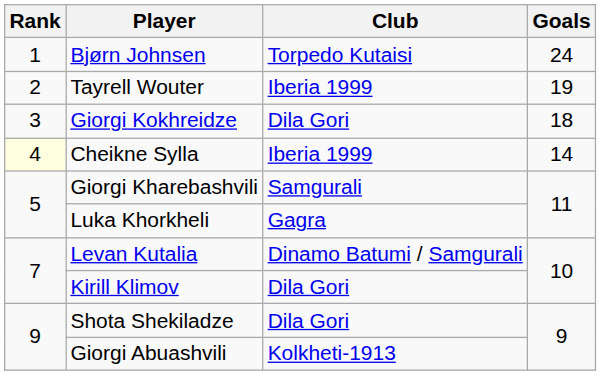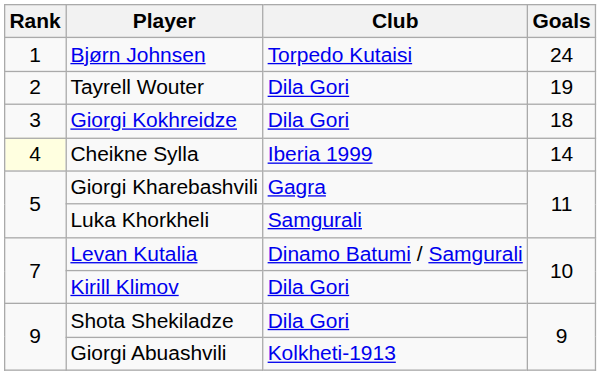 <table class="wikitable" style="text-align:center;">
 <tr>
 <th>Rank</th>
 <th>Player</th>
 <th>Club</th>
 <th>Goals</th>
 </tr>
 <tr>
 <td>1</td>
 <td align="left"> <a href='#'>Bjørn Johnsen</a></td>
 <td align="left"><a href='#'>Torpedo Kutaisi</a></td>
 <td>24</td>
 </tr>
 <tr>
 <td>2</td>
 <td align="left"> Tayrell Wouter</td>
-<td align="left"><a href='#'>Iberia 1999</a></td>
+<td align="left"><a href='#'>Dila Gori</a></td>
 <td>19</td>
 </tr>
 <tr>
 <td>3</td>
 <td align="left"> <a href='#'>Giorgi Kokhreidze</a></td>
 <td align="left"><a href='#'>Dila Gori</a></td>
 <td>18</td>
 </tr>
 <tr>
 <td style="background: lightyellow;">4</td>
 <td align="left"> Cheikne Sylla</td>
 <td align="left"><a href='#'>Iberia 1999</a></td>
 <td>14</td>
 </tr>
 <tr>
 <td rowspan="2">5</td>
 <td align="left"> Giorgi Kharebashvili</td>
-<td align="left"><a href='#'>Samgurali</a></td>
+<td align="left"><a href='#'>Gagra</a></td>
 <td rowspan="2">11</td>
 </tr>
 <tr>
 <td align="left"> Luka Khorkheli</td>
-<td align="left"><a href='#'>Gagra</a></td>
+<td align="left"><a href='#'>Samgurali</a></td>
 </tr>
 <tr>
 <td rowspan="2">7</td>
 <td align="left"> <a href='#'>Levan Kutalia</a></td>
 <td align="left"><a href='#'>Dinamo Batumi</a> / <a href='#'>Samgurali</a></td>
 <td rowspan="2">10</td>
 </tr>
 <tr>
 <td align="left"> <a href='#'>Kirill Klimov</a></td>
 <td align="left"><a href='#'>Dila Gori</a></td>
 </tr>
 <tr>
 <td rowspan="2">9</td>
 <td align="left"> Shota Shekiladze</td>
 <td align="left"><a href='#'>Dila Gori</a></td>
 <td rowspan="2">9</td>
 </tr>
 <tr>
 <td align="left"> Giorgi Abuashvili</td>
 <td align="left"><a href='#'>Kolkheti-1913</a></td>
 </tr>
 </table>
